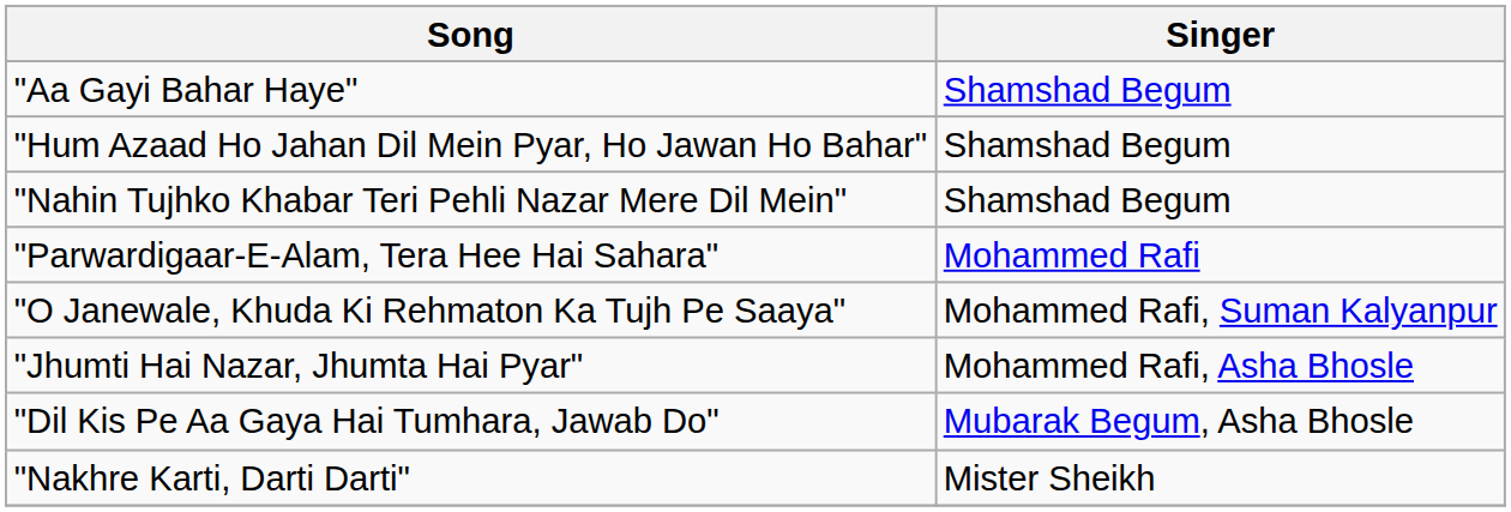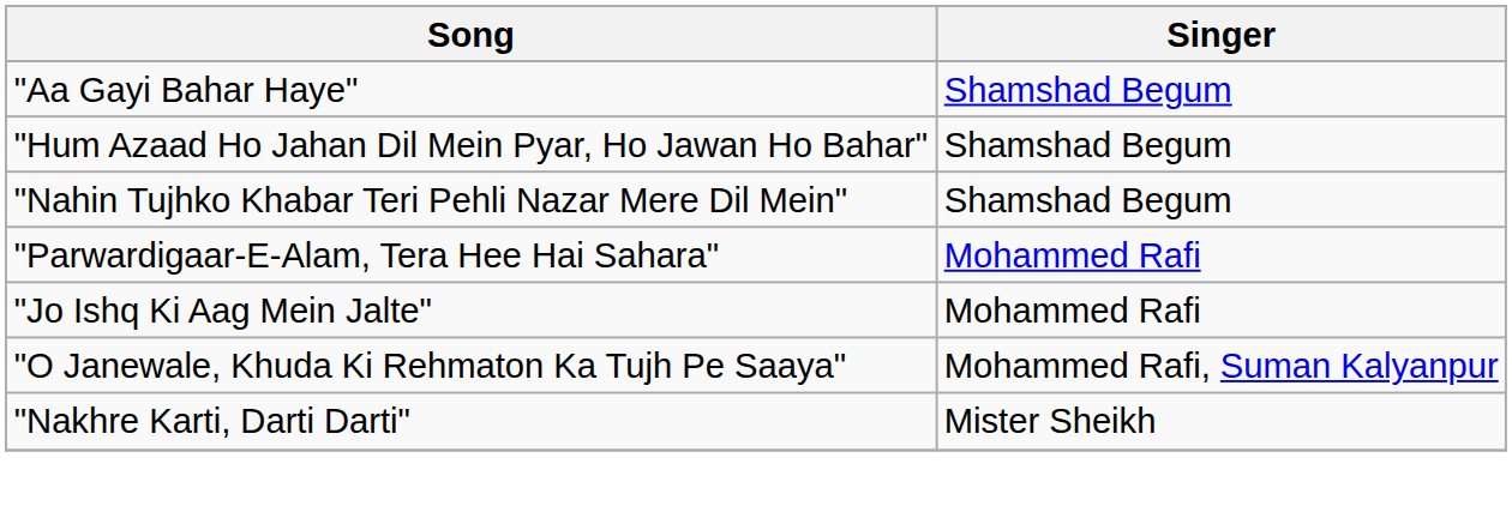 <table class="wikitable" style="font-size:95%;">
 <tr>
 <th>Song</th>
 <th>Singer</th>
 </tr>
 <tr>
 <td>"Aa Gayi Bahar Haye"</td>
 <td><a href='#'>Shamshad Begum</a></td>
 </tr>
 <tr>
 <td>"Hum Azaad Ho Jahan Dil Mein Pyar, Ho Jawan Ho Bahar"</td>
 <td>Shamshad Begum</td>
 </tr>
 <tr>
 <td>"Nahin Tujhko Khabar Teri Pehli Nazar Mere Dil Mein"</td>
 <td>Shamshad Begum</td>
 </tr>
 <tr>
 <td>"Parwardigaar-E-Alam, Tera  Hee Hai Sahara"</td>
 <td><a href='#'>Mohammed Rafi</a></td>
 </tr>
 <tr>
+<td>"Jo Ishq Ki Aag Mein Jalte"</td>
+<td>Mohammed Rafi</td>
+</tr>
+<tr>
 <td>"O Janewale, Khuda Ki Rehmaton Ka Tujh Pe Saaya"</td>
 <td>Mohammed Rafi, <a href='#'>Suman Kalyanpur</a></td>
-</tr>
-<tr>
-<td>"Jhumti Hai Nazar, Jhumta Hai Pyar"</td>
-<td>Mohammed Rafi, <a href='#'>Asha Bhosle</a></td>
-</tr>
-<tr>
-<td>"Dil Kis Pe Aa Gaya Hai Tumhara, Jawab Do"</td>
-<td><a href='#'>Mubarak Begum</a>, Asha Bhosle</td>
 </tr>
 <tr>
 <td>"Nakhre Karti, Darti Darti"</td>
 <td>Mister Sheikh</td>
 </tr>
 <tr>
 </tr>
 </table>
